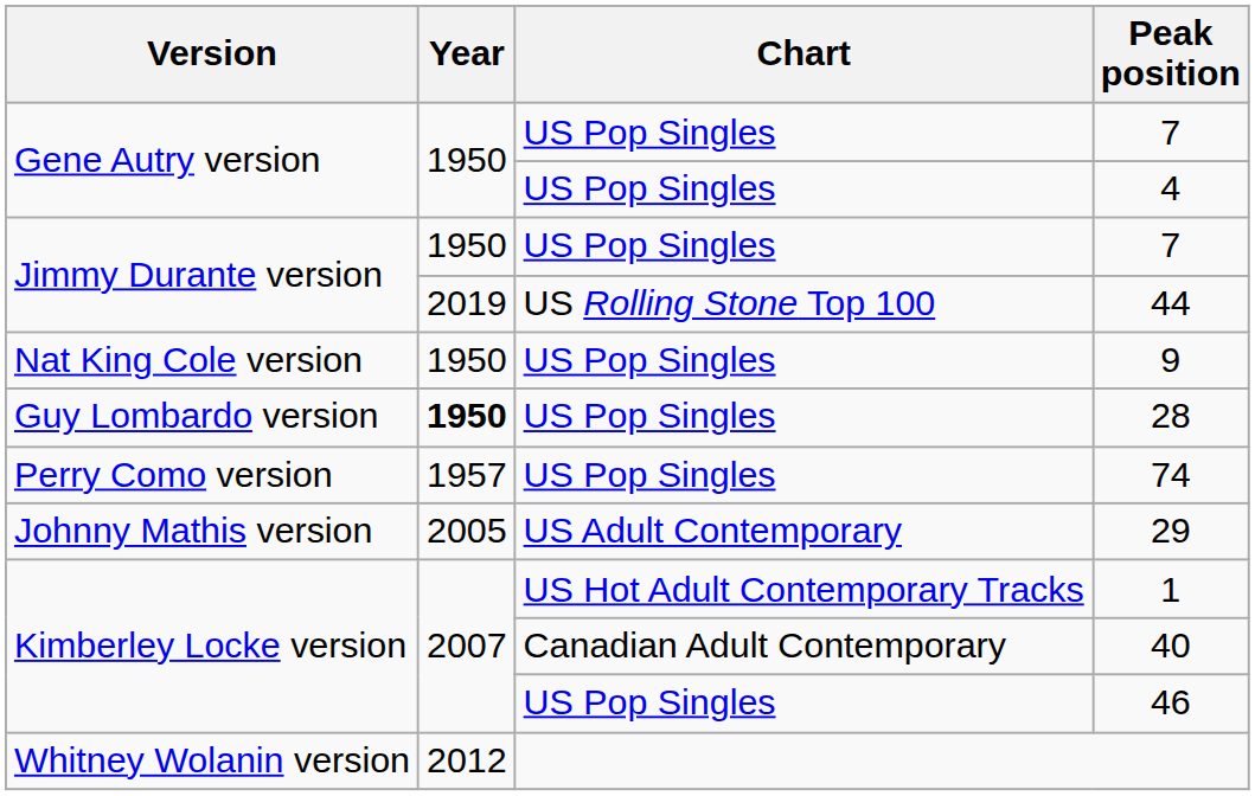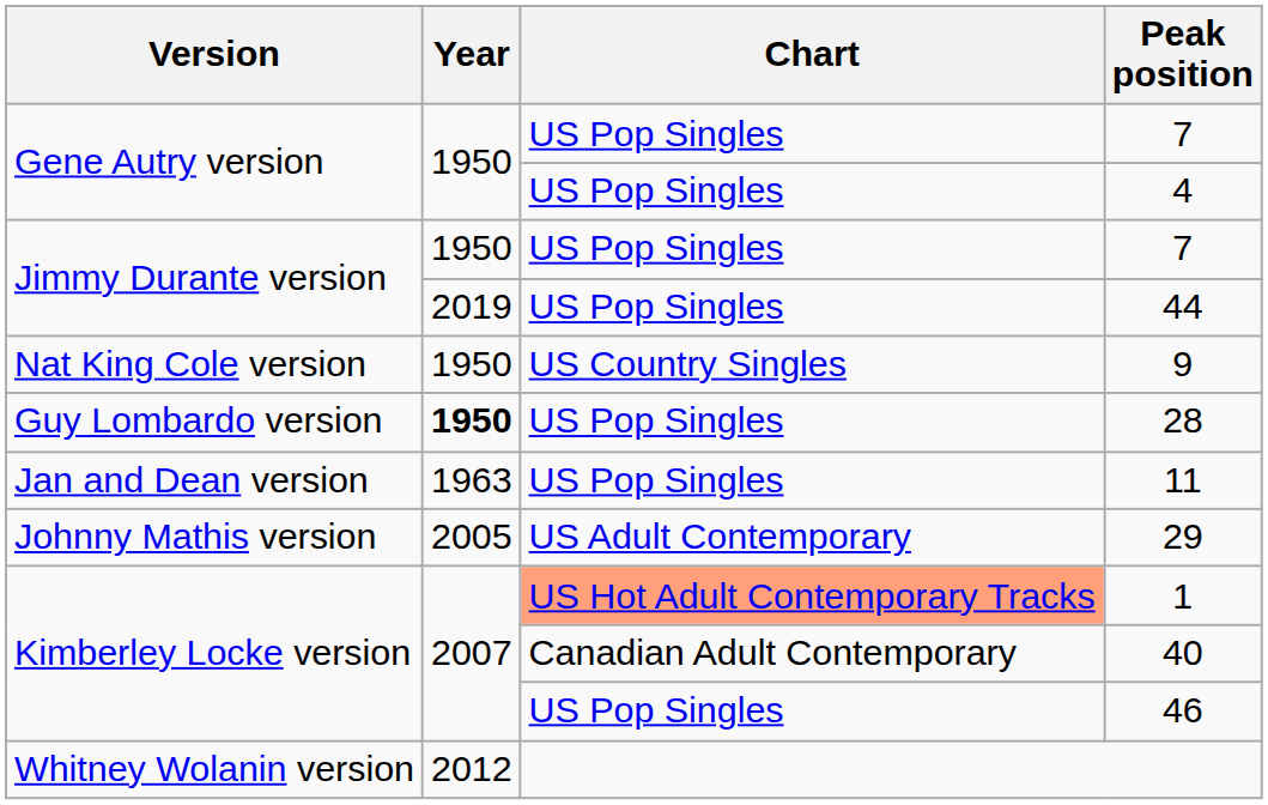 <table class="wikitable">
 <tr>
 <th>Version</th>
 <th>Year</th>
 <th>Chart</th>
 <th>Peak<br>position</th>
 </tr>
 <tr>
 <td rowspan=2><a href='#'>Gene Autry</a> version</td>
 <td rowspan=2>1950</td>
 <td><a href='#'>US Pop Singles</a></td>
 <td align="center">7</td>
 </tr>
 <tr>
 <td><a href='#'>US Pop Singles</a></td>
 <td align="center">4</td>
 </tr>
 <tr>
 <td rowspan=2><a href='#'>Jimmy Durante</a> version</td>
 <td>1950</td>
 <td><a href='#'>US Pop Singles</a></td>
 <td align="center">7</td>
 </tr>
 <tr>
 <td>2019</td>
-<td>US <a href='#'><em>Rolling Stone</em> Top 100</a></td>
+<td><a href='#'>US Pop Singles</a></td>
 <td align="center">44</td>
 </tr>
 <tr>
 <td><a href='#'>Nat King Cole</a> version</td>
 <td>1950</td>
-<td><a href='#'>US Pop Singles</a></td>
+<td><a href='#'>US Country Singles</a></td>
 <td align="center">9</td>
 </tr>
 <tr>
 <td><a href='#'>Guy Lombardo</a> version</td>
 <td><strong>1950</strong></td>
 <td><a href='#'>US Pop Singles</a></td>
 <td align="center">28</td>
 </tr>
 <tr>
-<td><a href='#'>Perry Como</a> version</td>
-<td>1957</td>
+<td><a href='#'>Jan and Dean</a> version</td>
+<td>1963</td>
 <td><a href='#'>US Pop Singles</a></td>
-<td align="center">74</td>
+<td align="center">11</td>
 </tr>
 <tr>
 <td><a href='#'>Johnny Mathis</a> version</td>
 <td>2005</td>
 <td><a href='#'>US Adult Contemporary</a></td>
 <td align="center">29</td>
 </tr>
 <tr>
 <td rowspan="3"><a href='#'>Kimberley Locke</a> version</td>
 <td rowspan="3">2007</td>
-<td><a href='#'>US Hot Adult Contemporary Tracks</a></td>
+<td style="background: lightsalmon;"><a href='#'>US Hot Adult Contemporary Tracks</a></td>
 <td align="center">1</td>
 </tr>
 <tr>
 <td>Canadian Adult Contemporary</td>
 <td align="center">40</td>
 </tr>
 <tr>
 <td><a href='#'>US Pop Singles</a></td>
 <td align="center">46</td>
 </tr>
 <tr>
 <td><a href='#'>Whitney Wolanin</a> version</td>
 <td>2012<br></td>
 </tr>
 </table>
